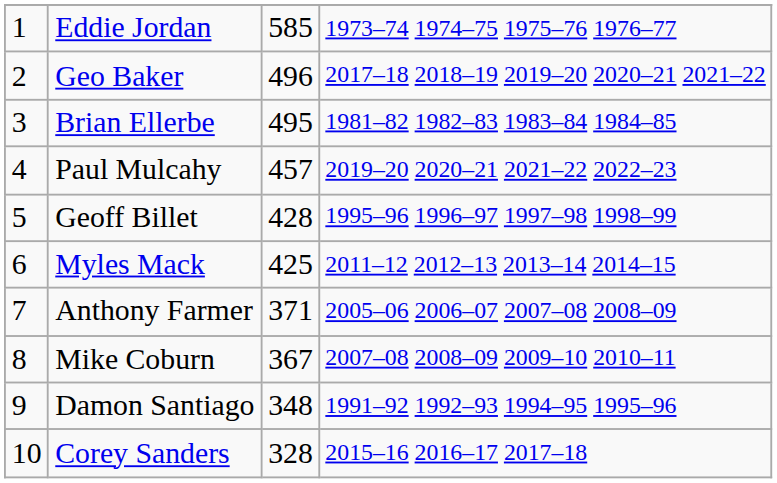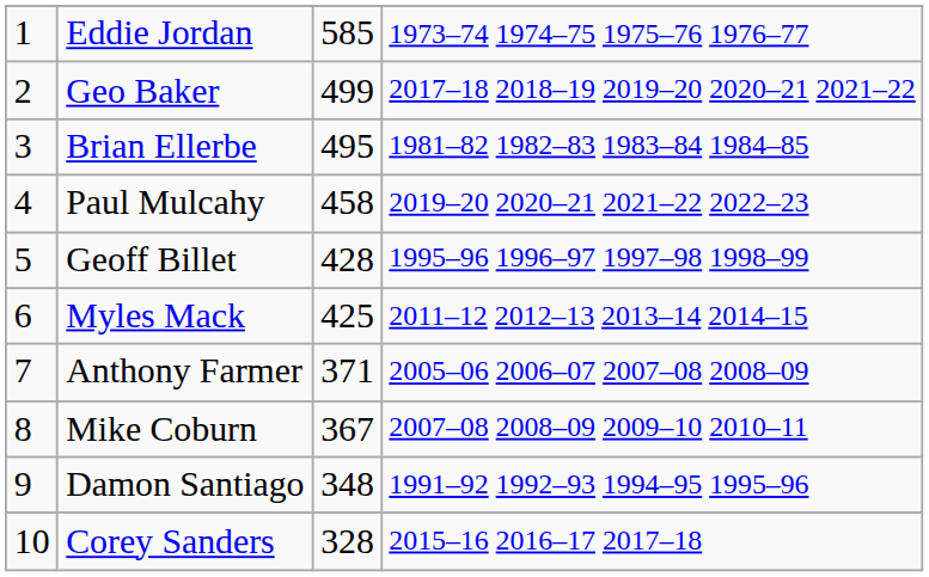 <table class="wikitable">
 <tr>
 </tr>
 <tr>
 <td>1</td>
 <td><a href='#'>Eddie Jordan</a></td>
 <td>585</td>
 <td style="font-size:80%;"><a href='#'>1973–74</a> <a href='#'>1974–75</a> <a href='#'>1975–76</a> <a href='#'>1976–77</a></td>
 </tr>
 <tr>
 <td>2</td>
 <td><a href='#'>Geo Baker</a></td>
-<td>496</td>
+<td>499</td>
 <td style="font-size:80%;"><a href='#'>2017–18</a> <a href='#'>2018–19</a> <a href='#'>2019–20</a> <a href='#'>2020–21</a> <a href='#'>2021–22</a></td>
 </tr>
 <tr>
 <td>3</td>
 <td><a href='#'>Brian Ellerbe</a></td>
 <td>495</td>
 <td style="font-size:80%;"><a href='#'>1981–82</a> <a href='#'>1982–83</a> <a href='#'>1983–84</a> <a href='#'>1984–85</a></td>
 </tr>
 <tr>
 <td>4</td>
 <td>Paul Mulcahy</td>
-<td>457</td>
+<td>458</td>
 <td style="font-size:80%;"><a href='#'>2019–20</a> <a href='#'>2020–21</a> <a href='#'>2021–22</a> <a href='#'>2022–23</a></td>
 </tr>
 <tr>
 <td>5</td>
 <td>Geoff Billet</td>
 <td>428</td>
 <td style="font-size:80%;"><a href='#'>1995–96</a> <a href='#'>1996–97</a> <a href='#'>1997–98</a> <a href='#'>1998–99</a></td>
 </tr>
 <tr>
 <td>6</td>
 <td><a href='#'>Myles Mack</a></td>
 <td>425</td>
 <td style="font-size:80%;"><a href='#'>2011–12</a> <a href='#'>2012–13</a> <a href='#'>2013–14</a> <a href='#'>2014–15</a></td>
 </tr>
 <tr>
 <td>7</td>
 <td>Anthony Farmer</td>
 <td>371</td>
 <td style="font-size:80%;"><a href='#'>2005–06</a> <a href='#'>2006–07</a> <a href='#'>2007–08</a> <a href='#'>2008–09</a></td>
 </tr>
 <tr>
 <td>8</td>
 <td>Mike Coburn</td>
 <td>367</td>
 <td style="font-size:80%;"><a href='#'>2007–08</a> <a href='#'>2008–09</a> <a href='#'>2009–10</a> <a href='#'>2010–11</a></td>
 </tr>
 <tr>
 <td>9</td>
 <td>Damon Santiago</td>
 <td>348</td>
 <td style="font-size:80%;"><a href='#'>1991–92</a> <a href='#'>1992–93</a> <a href='#'>1994–95</a> <a href='#'>1995–96</a></td>
 </tr>
 <tr>
 <td>10</td>
 <td><a href='#'>Corey Sanders</a></td>
 <td>328</td>
 <td style="font-size:80%;"><a href='#'>2015–16</a> <a href='#'>2016–17</a> <a href='#'>2017–18</a></td>
 </tr>
 </table>
